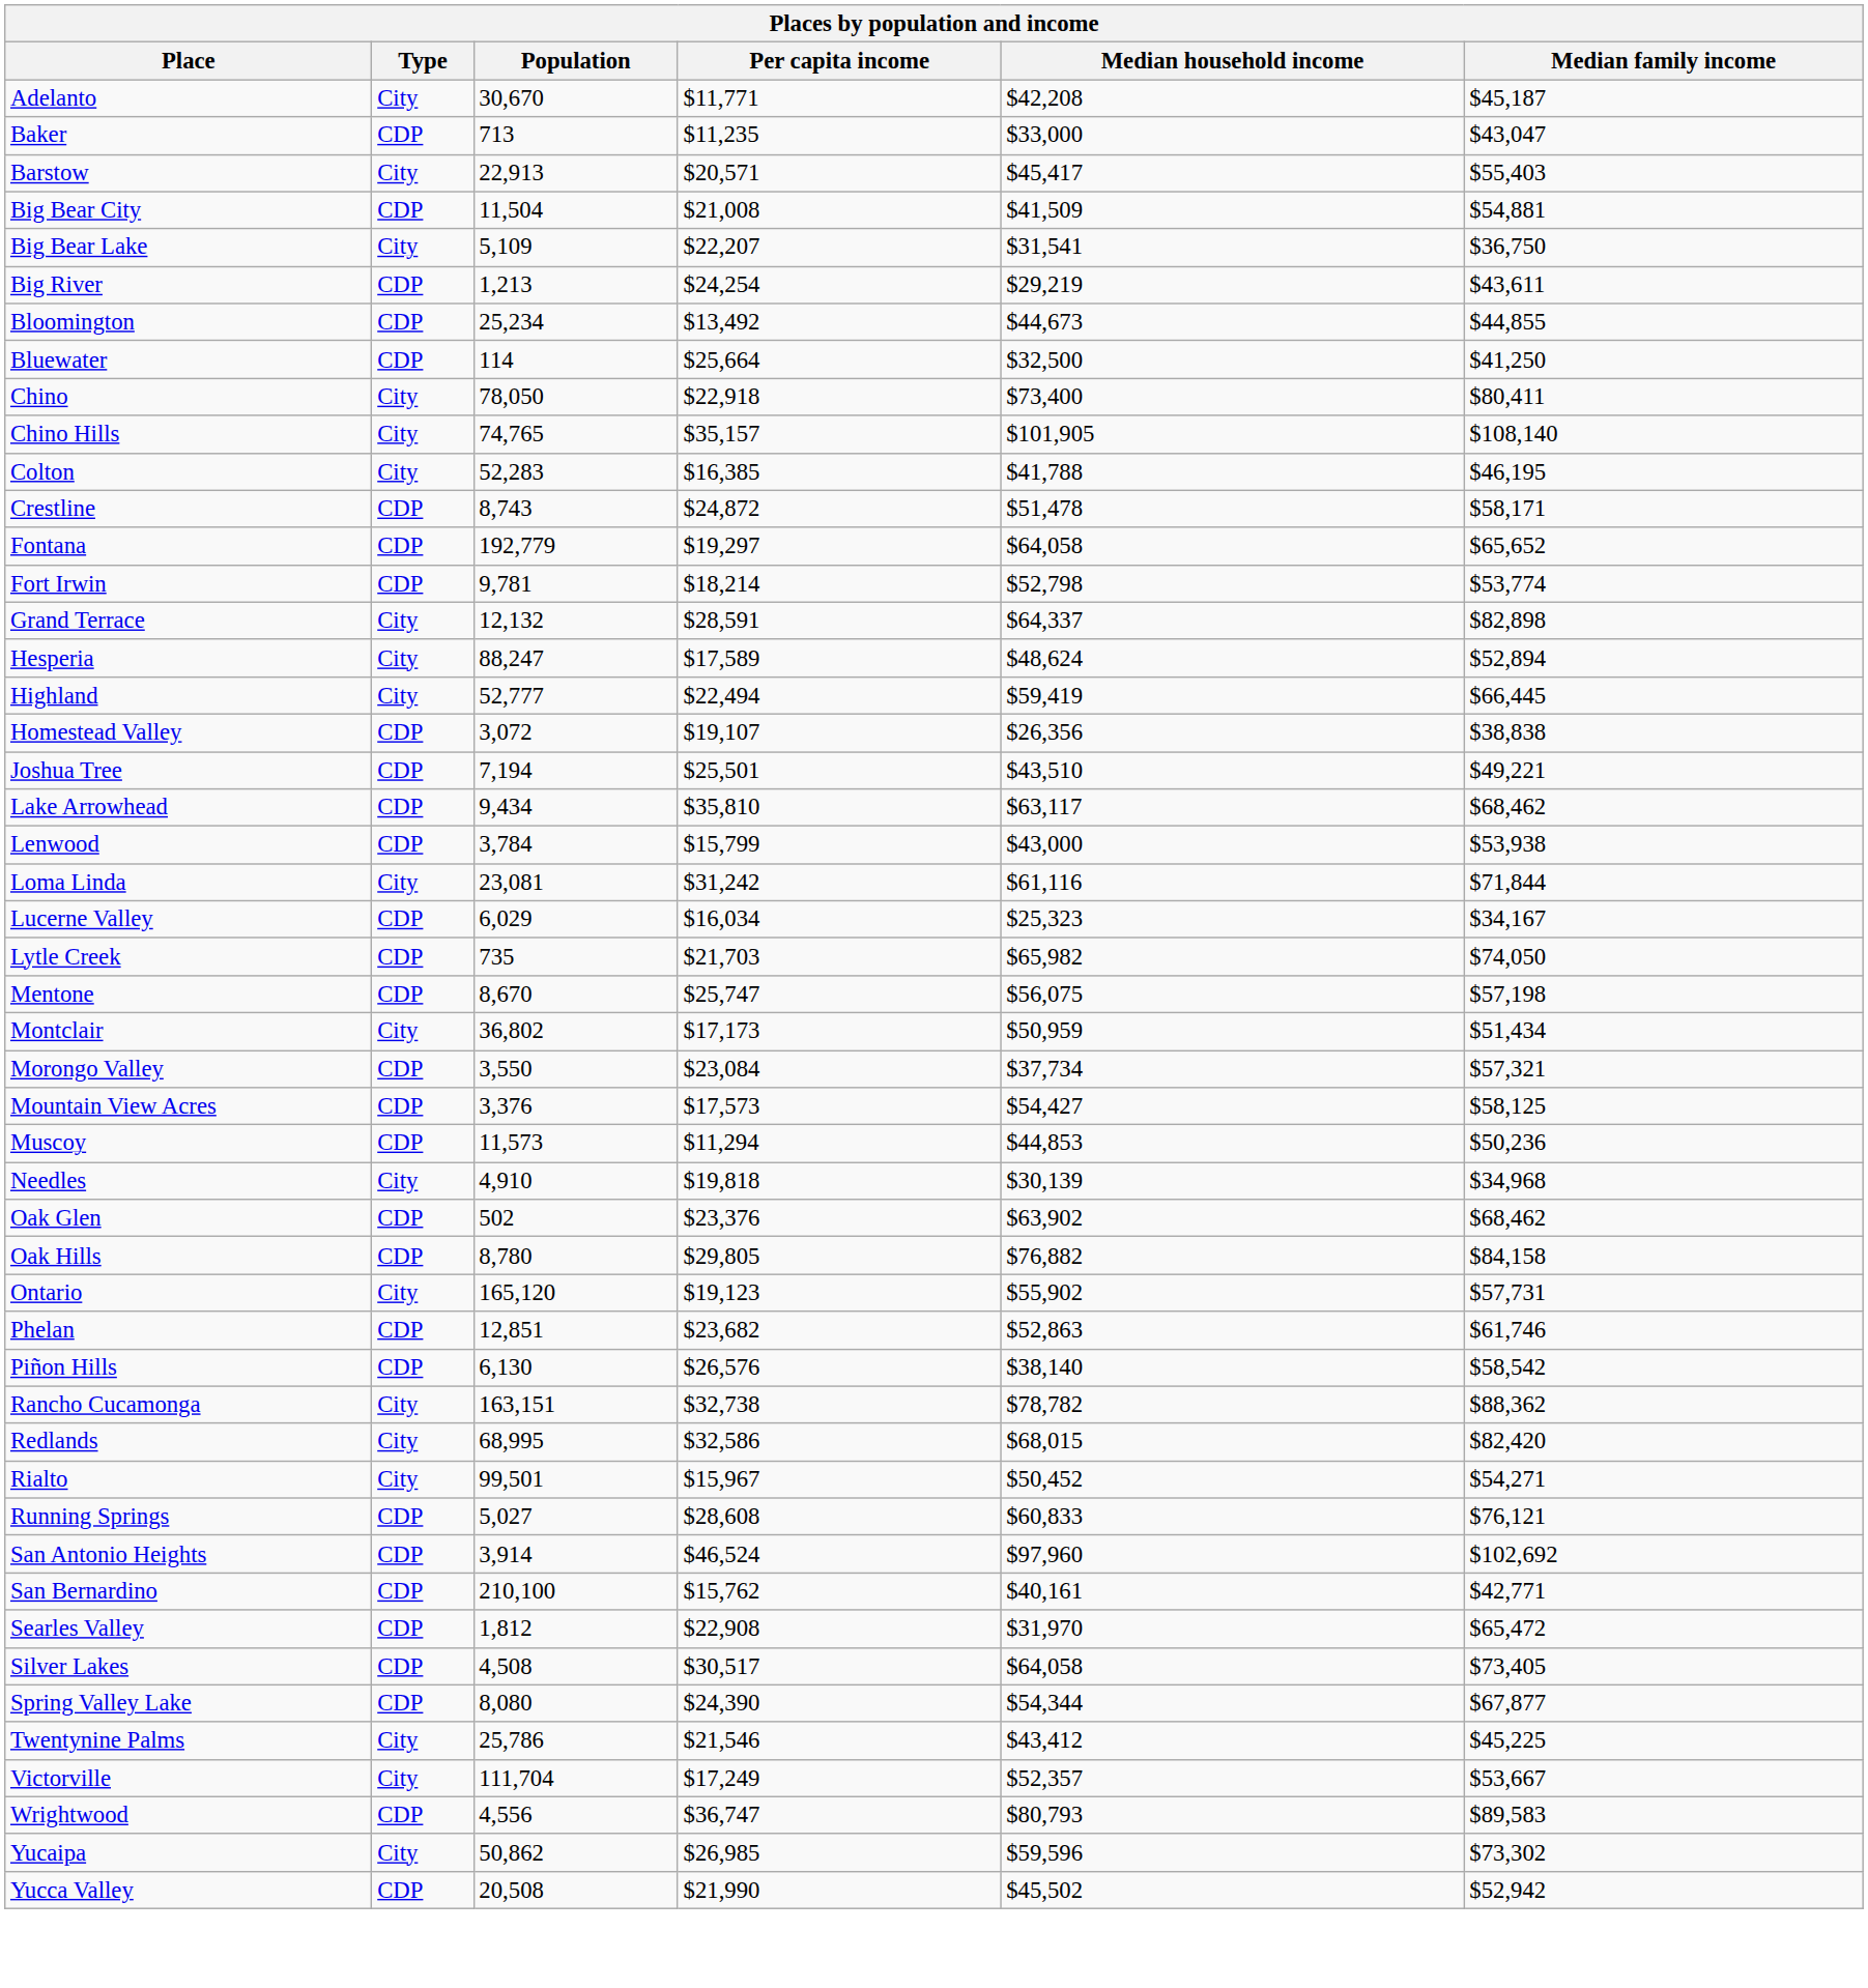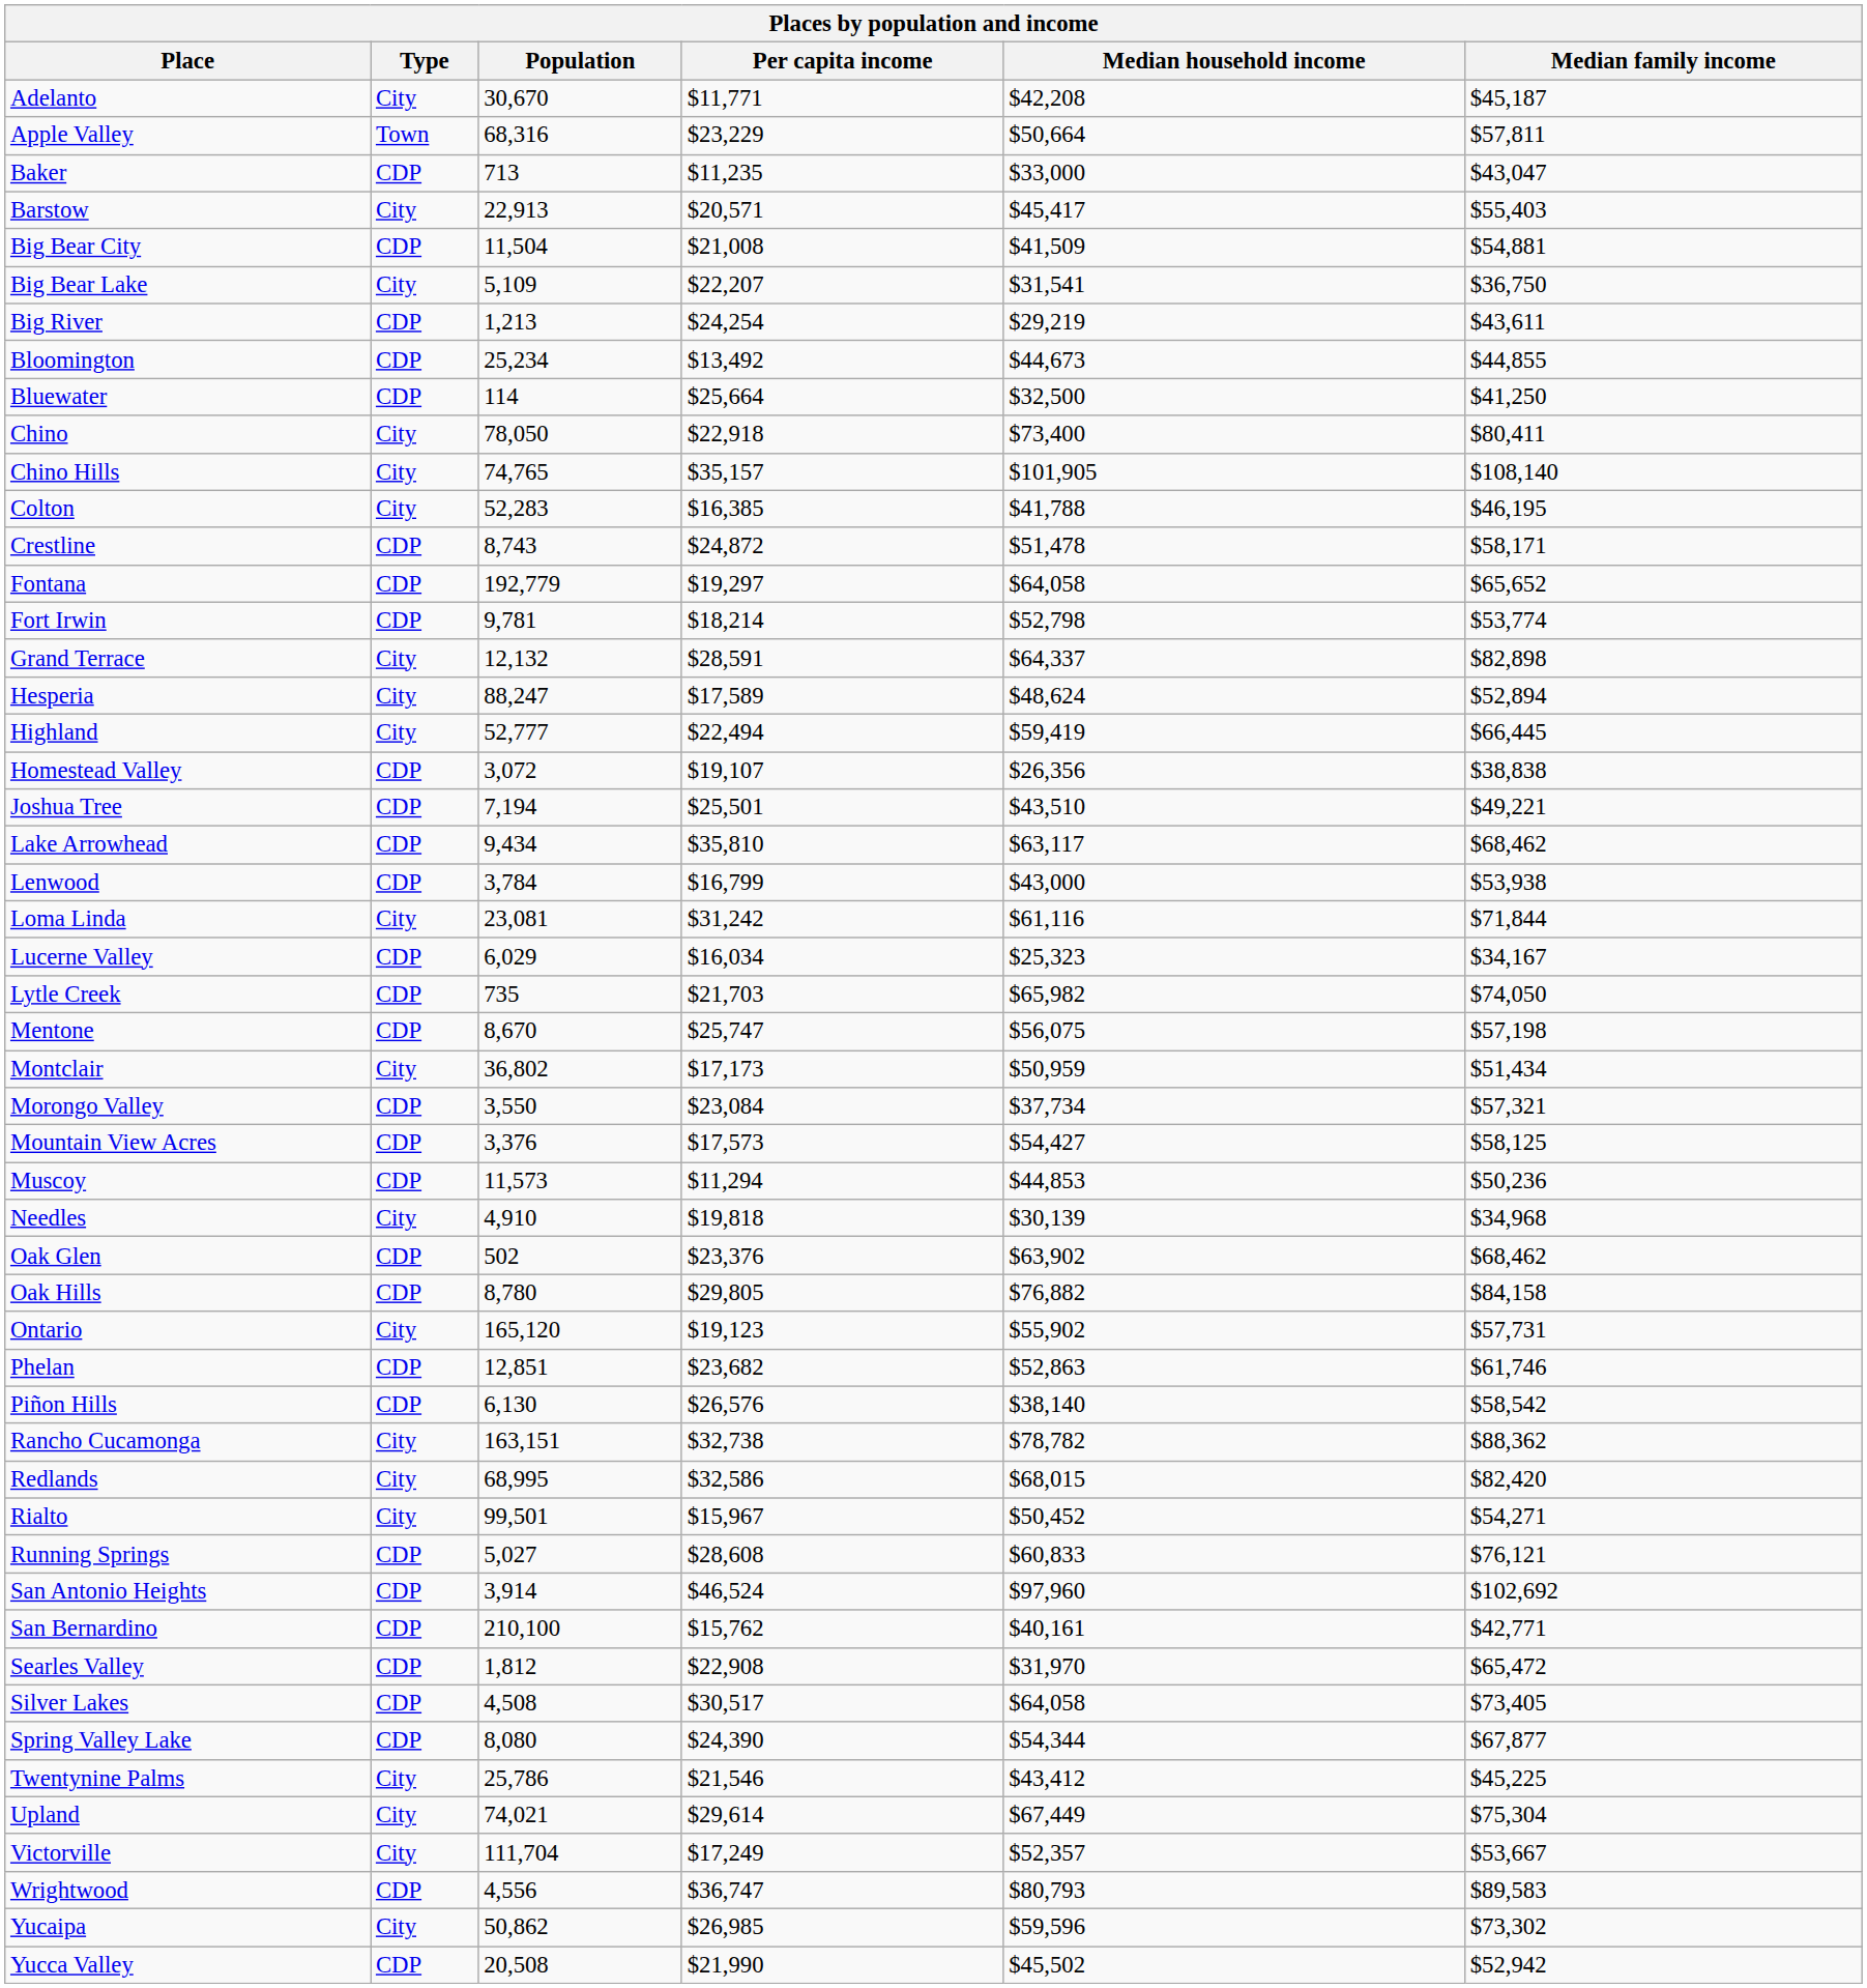 <table class="wikitable collapsible collapsed sortable" style="width: 100%;">
 <tr>
 <th colspan=6>Places by population and income</th>
 </tr>
 <tr>
 <th>Place</th>
 <th>Type</th>
 <th>Population</th>
 <th data-sort-type="currency">Per capita income</th>
 <th data-sort-type="currency">Median household income</th>
 <th data-sort-type="currency">Median family income</th>
 </tr>
 <tr>
 <td><a href='#'>Adelanto</a></td>
 <td><a href='#'>City</a></td>
 <td>30,670</td>
 <td>$11,771</td>
 <td>$42,208</td>
 <td>$45,187</td>
+</tr>
+<tr>
+<td><a href='#'>Apple Valley</a></td>
+<td><a href='#'>Town</a></td>
+<td>68,316</td>
+<td>$23,229</td>
+<td>$50,664</td>
+<td>$57,811</td>
 </tr>
 <tr>
 <td><a href='#'>Baker</a></td>
 <td><a href='#'>CDP</a></td>
 <td>713</td>
 <td>$11,235</td>
 <td>$33,000</td>
 <td>$43,047</td>
 </tr>
 <tr>
 <td><a href='#'>Barstow</a></td>
 <td><a href='#'>City</a></td>
 <td>22,913</td>
 <td>$20,571</td>
 <td>$45,417</td>
 <td>$55,403</td>
 </tr>
 <tr>
 <td><a href='#'>Big Bear City</a></td>
 <td><a href='#'>CDP</a></td>
 <td>11,504</td>
 <td>$21,008</td>
 <td>$41,509</td>
 <td>$54,881</td>
 </tr>
 <tr>
 <td><a href='#'>Big Bear Lake</a></td>
 <td><a href='#'>City</a></td>
 <td>5,109</td>
 <td>$22,207</td>
 <td>$31,541</td>
 <td>$36,750</td>
 </tr>
 <tr>
 <td><a href='#'>Big River</a></td>
 <td><a href='#'>CDP</a></td>
 <td>1,213</td>
 <td>$24,254</td>
 <td>$29,219</td>
 <td>$43,611</td>
 </tr>
 <tr>
 <td><a href='#'>Bloomington</a></td>
 <td><a href='#'>CDP</a></td>
 <td>25,234</td>
 <td>$13,492</td>
 <td>$44,673</td>
 <td>$44,855</td>
 </tr>
 <tr>
 <td><a href='#'>Bluewater</a></td>
 <td><a href='#'>CDP</a></td>
 <td>114</td>
 <td>$25,664</td>
 <td>$32,500</td>
 <td>$41,250</td>
 </tr>
 <tr>
 <td><a href='#'>Chino</a></td>
 <td><a href='#'>City</a></td>
 <td>78,050</td>
 <td>$22,918</td>
 <td>$73,400</td>
 <td>$80,411</td>
 </tr>
 <tr>
 <td><a href='#'>Chino Hills</a></td>
 <td><a href='#'>City</a></td>
 <td>74,765</td>
 <td>$35,157</td>
 <td>$101,905</td>
 <td>$108,140</td>
 </tr>
 <tr>
 <td><a href='#'>Colton</a></td>
 <td><a href='#'>City</a></td>
 <td>52,283</td>
 <td>$16,385</td>
 <td>$41,788</td>
 <td>$46,195</td>
 </tr>
 <tr>
 <td><a href='#'>Crestline</a></td>
 <td><a href='#'>CDP</a></td>
 <td>8,743</td>
 <td>$24,872</td>
 <td>$51,478</td>
 <td>$58,171</td>
 </tr>
 <tr>
 <td><a href='#'>Fontana</a></td>
 <td><a href='#'>CDP</a></td>
 <td>192,779</td>
 <td>$19,297</td>
 <td>$64,058</td>
 <td>$65,652</td>
 </tr>
 <tr>
 <td><a href='#'>Fort Irwin</a></td>
 <td><a href='#'>CDP</a></td>
 <td>9,781</td>
 <td>$18,214</td>
 <td>$52,798</td>
 <td>$53,774</td>
 </tr>
 <tr>
 <td><a href='#'>Grand Terrace</a></td>
 <td><a href='#'>City</a></td>
 <td>12,132</td>
 <td>$28,591</td>
 <td>$64,337</td>
 <td>$82,898</td>
 </tr>
 <tr>
 <td><a href='#'>Hesperia</a></td>
 <td><a href='#'>City</a></td>
 <td>88,247</td>
 <td>$17,589</td>
 <td>$48,624</td>
 <td>$52,894</td>
 </tr>
 <tr>
 <td><a href='#'>Highland</a></td>
 <td><a href='#'>City</a></td>
 <td>52,777</td>
 <td>$22,494</td>
 <td>$59,419</td>
 <td>$66,445</td>
 </tr>
 <tr>
 <td><a href='#'>Homestead Valley</a></td>
 <td><a href='#'>CDP</a></td>
 <td>3,072</td>
 <td>$19,107</td>
 <td>$26,356</td>
 <td>$38,838</td>
 </tr>
 <tr>
 <td><a href='#'>Joshua Tree</a></td>
 <td><a href='#'>CDP</a></td>
 <td>7,194</td>
 <td>$25,501</td>
 <td>$43,510</td>
 <td>$49,221</td>
 </tr>
 <tr>
 <td><a href='#'>Lake Arrowhead</a></td>
 <td><a href='#'>CDP</a></td>
 <td>9,434</td>
 <td>$35,810</td>
 <td>$63,117</td>
 <td>$68,462</td>
 </tr>
 <tr>
 <td><a href='#'>Lenwood</a></td>
 <td><a href='#'>CDP</a></td>
 <td>3,784</td>
-<td>$15,799</td>
+<td>$16,799</td>
 <td>$43,000</td>
 <td>$53,938</td>
 </tr>
 <tr>
 <td><a href='#'>Loma Linda</a></td>
 <td><a href='#'>City</a></td>
 <td>23,081</td>
 <td>$31,242</td>
 <td>$61,116</td>
 <td>$71,844</td>
 </tr>
 <tr>
 <td><a href='#'>Lucerne Valley</a></td>
 <td><a href='#'>CDP</a></td>
 <td>6,029</td>
 <td>$16,034</td>
 <td>$25,323</td>
 <td>$34,167</td>
 </tr>
 <tr>
 <td><a href='#'>Lytle Creek</a></td>
 <td><a href='#'>CDP</a></td>
 <td>735</td>
 <td>$21,703</td>
 <td>$65,982</td>
 <td>$74,050</td>
 </tr>
 <tr>
 <td><a href='#'>Mentone</a></td>
 <td><a href='#'>CDP</a></td>
 <td>8,670</td>
 <td>$25,747</td>
 <td>$56,075</td>
 <td>$57,198</td>
 </tr>
 <tr>
 <td><a href='#'>Montclair</a></td>
 <td><a href='#'>City</a></td>
 <td>36,802</td>
 <td>$17,173</td>
 <td>$50,959</td>
 <td>$51,434</td>
 </tr>
 <tr>
 <td><a href='#'>Morongo Valley</a></td>
 <td><a href='#'>CDP</a></td>
 <td>3,550</td>
 <td>$23,084</td>
 <td>$37,734</td>
 <td>$57,321</td>
 </tr>
 <tr>
 <td><a href='#'>Mountain View Acres</a></td>
 <td><a href='#'>CDP</a></td>
 <td>3,376</td>
 <td>$17,573</td>
 <td>$54,427</td>
 <td>$58,125</td>
 </tr>
 <tr>
 <td><a href='#'>Muscoy</a></td>
 <td><a href='#'>CDP</a></td>
 <td>11,573</td>
 <td>$11,294</td>
 <td>$44,853</td>
 <td>$50,236</td>
 </tr>
 <tr>
 <td><a href='#'>Needles</a></td>
 <td><a href='#'>City</a></td>
 <td>4,910</td>
 <td>$19,818</td>
 <td>$30,139</td>
 <td>$34,968</td>
 </tr>
 <tr>
 <td><a href='#'>Oak Glen</a></td>
 <td><a href='#'>CDP</a></td>
 <td>502</td>
 <td>$23,376</td>
 <td>$63,902</td>
 <td>$68,462</td>
 </tr>
 <tr>
 <td><a href='#'>Oak Hills</a></td>
 <td><a href='#'>CDP</a></td>
 <td>8,780</td>
 <td>$29,805</td>
 <td>$76,882</td>
 <td>$84,158</td>
 </tr>
 <tr>
 <td><a href='#'>Ontario</a></td>
 <td><a href='#'>City</a></td>
 <td>165,120</td>
 <td>$19,123</td>
 <td>$55,902</td>
 <td>$57,731</td>
 </tr>
 <tr>
 <td><a href='#'>Phelan</a></td>
 <td><a href='#'>CDP</a></td>
 <td>12,851</td>
 <td>$23,682</td>
 <td>$52,863</td>
 <td>$61,746</td>
 </tr>
 <tr>
 <td><a href='#'>Piñon Hills</a></td>
 <td><a href='#'>CDP</a></td>
 <td>6,130</td>
 <td>$26,576</td>
 <td>$38,140</td>
 <td>$58,542</td>
 </tr>
 <tr>
 <td><a href='#'>Rancho Cucamonga</a></td>
 <td><a href='#'>City</a></td>
 <td>163,151</td>
 <td>$32,738</td>
 <td>$78,782</td>
 <td>$88,362</td>
 </tr>
 <tr>
 <td><a href='#'>Redlands</a></td>
 <td><a href='#'>City</a></td>
 <td>68,995</td>
 <td>$32,586</td>
 <td>$68,015</td>
 <td>$82,420</td>
 </tr>
 <tr>
 <td><a href='#'>Rialto</a></td>
 <td><a href='#'>City</a></td>
 <td>99,501</td>
 <td>$15,967</td>
 <td>$50,452</td>
 <td>$54,271</td>
 </tr>
 <tr>
 <td><a href='#'>Running Springs</a></td>
 <td><a href='#'>CDP</a></td>
 <td>5,027</td>
 <td>$28,608</td>
 <td>$60,833</td>
 <td>$76,121</td>
 </tr>
 <tr>
 <td><a href='#'>San Antonio Heights</a></td>
 <td><a href='#'>CDP</a></td>
 <td>3,914</td>
 <td>$46,524</td>
 <td>$97,960</td>
 <td>$102,692</td>
 </tr>
 <tr>
 <td><a href='#'>San Bernardino</a></td>
 <td><a href='#'>CDP</a></td>
 <td>210,100</td>
 <td>$15,762</td>
 <td>$40,161</td>
 <td>$42,771</td>
 </tr>
 <tr>
 <td><a href='#'>Searles Valley</a></td>
 <td><a href='#'>CDP</a></td>
 <td>1,812</td>
 <td>$22,908</td>
 <td>$31,970</td>
 <td>$65,472</td>
 </tr>
 <tr>
 <td><a href='#'>Silver Lakes</a></td>
 <td><a href='#'>CDP</a></td>
 <td>4,508</td>
 <td>$30,517</td>
 <td>$64,058</td>
 <td>$73,405</td>
 </tr>
 <tr>
 <td><a href='#'>Spring Valley Lake</a></td>
 <td><a href='#'>CDP</a></td>
 <td>8,080</td>
 <td>$24,390</td>
 <td>$54,344</td>
 <td>$67,877</td>
 </tr>
 <tr>
 <td><a href='#'>Twentynine Palms</a></td>
 <td><a href='#'>City</a></td>
 <td>25,786</td>
 <td>$21,546</td>
 <td>$43,412</td>
 <td>$45,225</td>
 </tr>
 <tr>
+<td><a href='#'>Upland</a></td>
+<td><a href='#'>City</a></td>
+<td>74,021</td>
+<td>$29,614</td>
+<td>$67,449</td>
+<td>$75,304</td>
+</tr>
+<tr>
 <td><a href='#'>Victorville</a></td>
 <td><a href='#'>City</a></td>
 <td>111,704</td>
 <td>$17,249</td>
 <td>$52,357</td>
 <td>$53,667</td>
 </tr>
 <tr>
 <td><a href='#'>Wrightwood</a></td>
 <td><a href='#'>CDP</a></td>
 <td>4,556</td>
 <td>$36,747</td>
 <td>$80,793</td>
 <td>$89,583</td>
 </tr>
 <tr>
 <td><a href='#'>Yucaipa</a></td>
 <td><a href='#'>City</a></td>
 <td>50,862</td>
 <td>$26,985</td>
 <td>$59,596</td>
 <td>$73,302</td>
 </tr>
 <tr>
 <td><a href='#'>Yucca Valley</a></td>
 <td><a href='#'>CDP</a></td>
 <td>20,508</td>
 <td>$21,990</td>
 <td>$45,502</td>
 <td>$52,942</td>
 </tr>
 </table>
